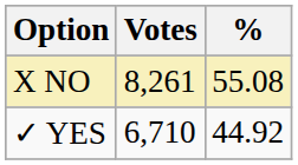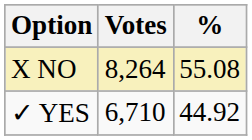 <table class="wikitable">
 <tr>
 <th>Option</th>
 <th>Votes</th>
 <th>%</th>
 </tr>
 <tr>
 <td style=background:#f8f1bd>X NO</td>
-<td style=background:#f8f1bd>8,261</td>
+<td style=background:#f8f1bd>8,264</td>
 <td style=background:#f8f1bd>55.08</td>
 </tr>
 <tr>
 <td>✓ YES</td>
 <td>6,710</td>
 <td>44.92</td>
 </tr>
 </table>
